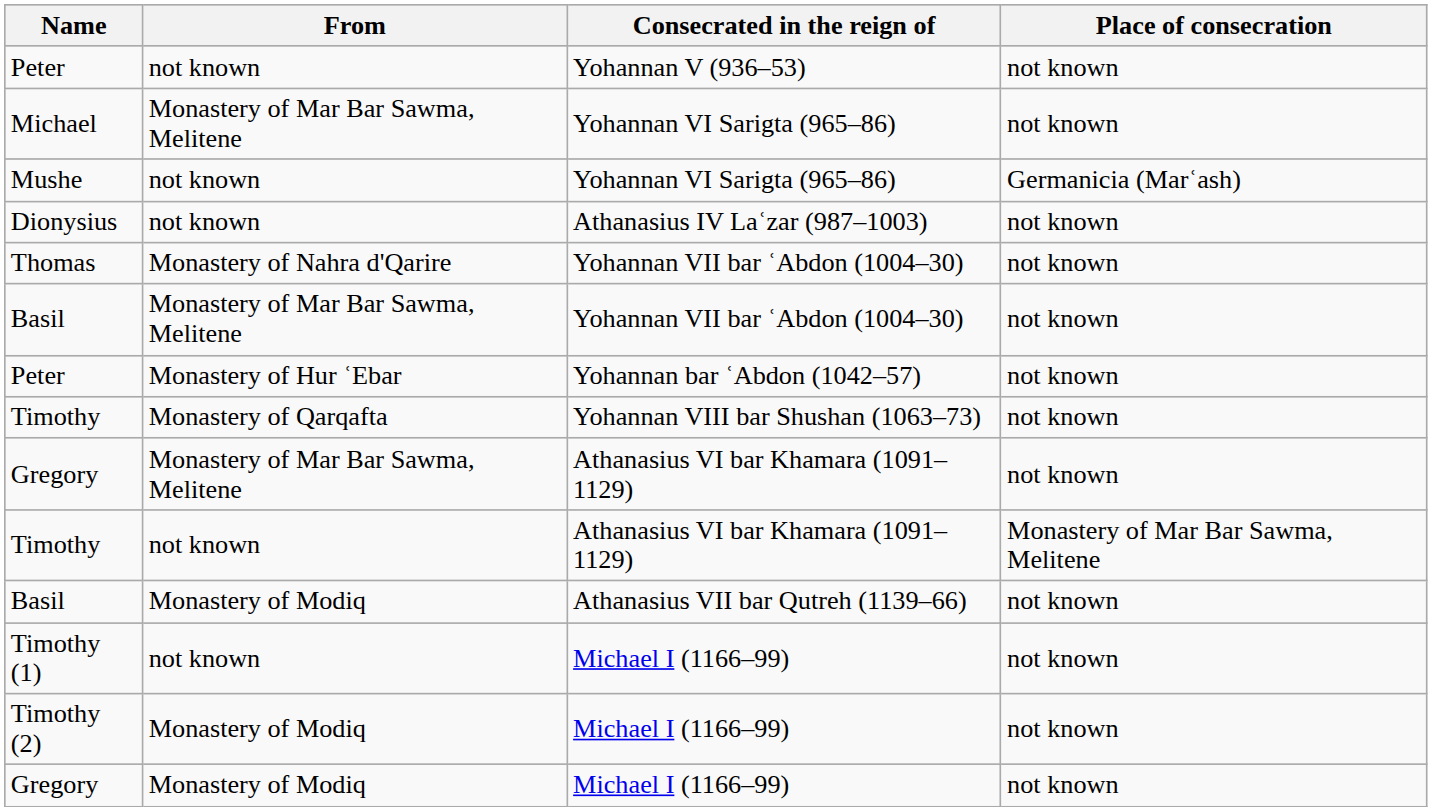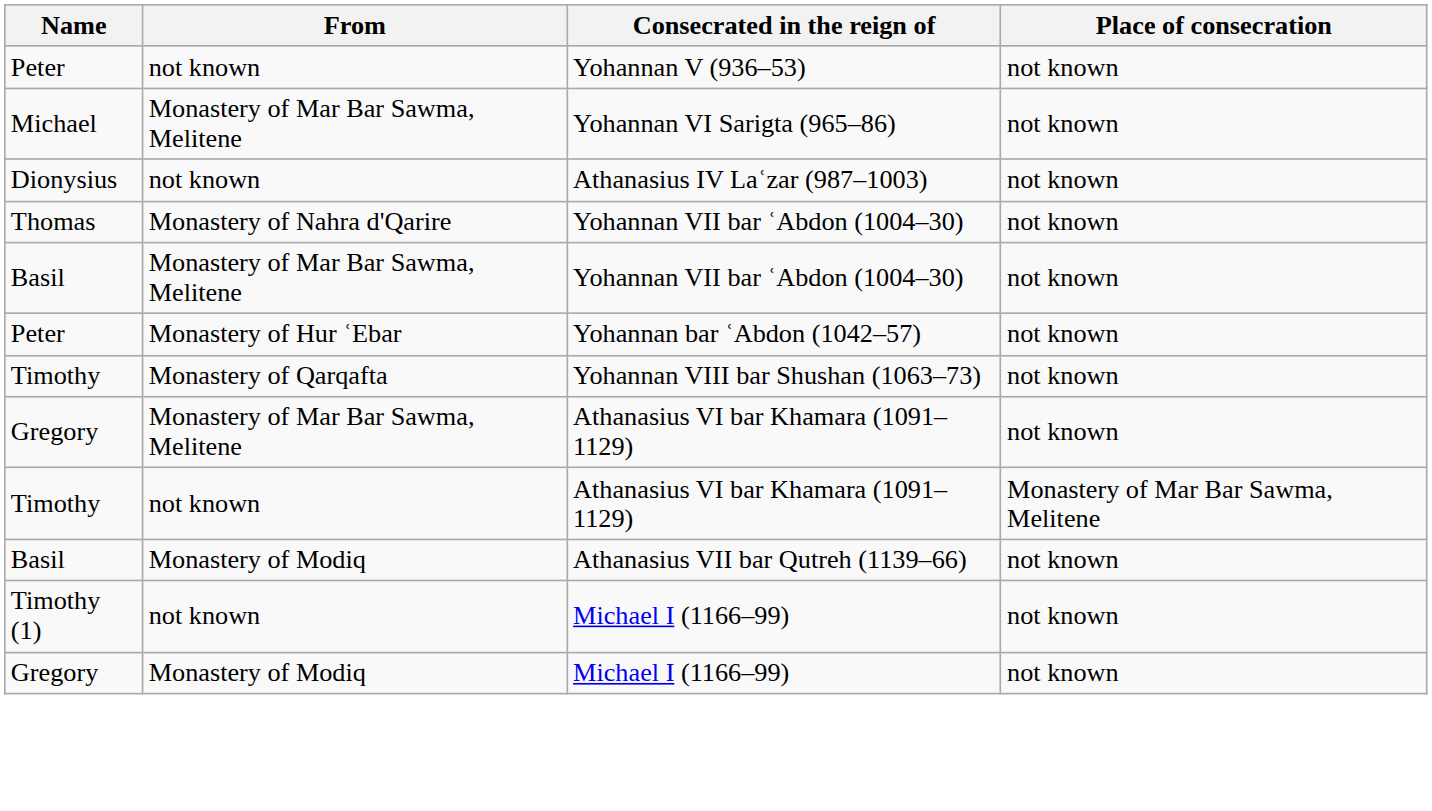 <table class="wikitable">
 <tr>
 <th>Name</th>
 <th>From</th>
 <th>Consecrated in the reign of</th>
 <th>Place of consecration</th>
 </tr>
 <tr>
 <td>Peter</td>
 <td>not known</td>
 <td>Yohannan V (936–53)</td>
 <td>not known</td>
 </tr>
 <tr>
 <td>Michael</td>
 <td>Monastery of Mar Bar Sawma, Melitene</td>
 <td>Yohannan VI Sarigta (965–86)</td>
 <td>not known</td>
-</tr>
-<tr>
-<td>Mushe</td>
-<td>not known</td>
-<td>Yohannan VI Sarigta (965–86)</td>
-<td>Germanicia (Marʿash)</td>
 </tr>
 <tr>
 <td>Dionysius</td>
 <td>not known</td>
 <td>Athanasius IV Laʿzar (987–1003)</td>
 <td>not known</td>
 </tr>
 <tr>
 <td>Thomas</td>
 <td>Monastery of Nahra d'Qarire</td>
 <td>Yohannan VII bar ʿAbdon (1004–30)</td>
 <td>not known</td>
 </tr>
 <tr>
 <td>Basil</td>
 <td>Monastery of Mar Bar Sawma, Melitene</td>
 <td>Yohannan VII bar ʿAbdon (1004–30)</td>
 <td>not known</td>
 </tr>
 <tr>
 <td>Peter</td>
 <td>Monastery of Hur ʿEbar</td>
 <td>Yohannan bar ʿAbdon (1042–57)</td>
 <td>not known</td>
 </tr>
 <tr>
 <td>Timothy</td>
 <td>Monastery of Qarqafta</td>
 <td>Yohannan VIII bar Shushan (1063–73)</td>
 <td>not known</td>
 </tr>
 <tr>
 <td>Gregory</td>
 <td>Monastery of Mar Bar Sawma, Melitene</td>
 <td>Athanasius VI bar Khamara (1091–1129)</td>
 <td>not known</td>
 </tr>
 <tr>
 <td>Timothy</td>
 <td>not known</td>
 <td>Athanasius VI bar Khamara (1091–1129)</td>
 <td>Monastery of Mar Bar Sawma, Melitene</td>
 </tr>
 <tr>
 <td>Basil</td>
 <td>Monastery of Modiq</td>
 <td>Athanasius VII bar Qutreh (1139–66)</td>
 <td>not known</td>
 </tr>
 <tr>
 <td>Timothy (1)</td>
 <td>not known</td>
 <td><a href='#'>Michael I</a> (1166–99)</td>
 <td>not known</td>
 </tr>
 <tr>
-<td>Timothy (2)</td>
-<td>Monastery of Modiq</td>
-<td><a href='#'>Michael I</a> (1166–99)</td>
-<td>not known</td>
-</tr>
-<tr>
 <td>Gregory</td>
 <td>Monastery of Modiq</td>
 <td><a href='#'>Michael I</a> (1166–99)</td>
 <td>not known</td>
 </tr>
 </table>
